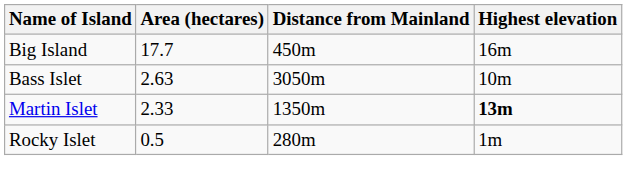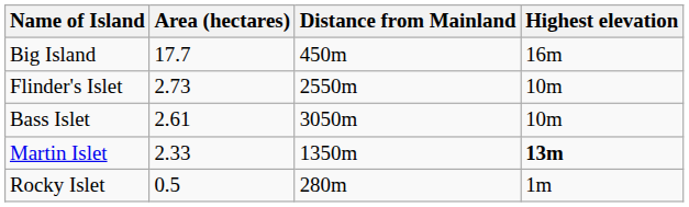 <table class="wikitable">
 <tr>
 <th>Name of Island</th>
 <th>Area (hectares)</th>
 <th>Distance from Mainland</th>
 <th>Highest elevation</th>
 </tr>
 <tr>
 <td>Big Island</td>
 <td>17.7</td>
 <td>450m</td>
 <td>16m</td>
 </tr>
 <tr>
+<td>Flinder's Islet</td>
+<td>2.73</td>
+<td>2550m</td>
+<td>10m</td>
+</tr>
+<tr>
 <td>Bass Islet</td>
-<td>2.63</td>
+<td>2.61</td>
 <td>3050m</td>
 <td>10m</td>
 </tr>
 <tr>
 <td><a href='#'>Martin Islet</a></td>
 <td>2.33</td>
 <td>1350m</td>
 <td><strong>13m</strong></td>
 </tr>
 <tr>
 <td>Rocky Islet</td>
 <td>0.5</td>
 <td>280m</td>
 <td>1m</td>
 </tr>
 </table>
